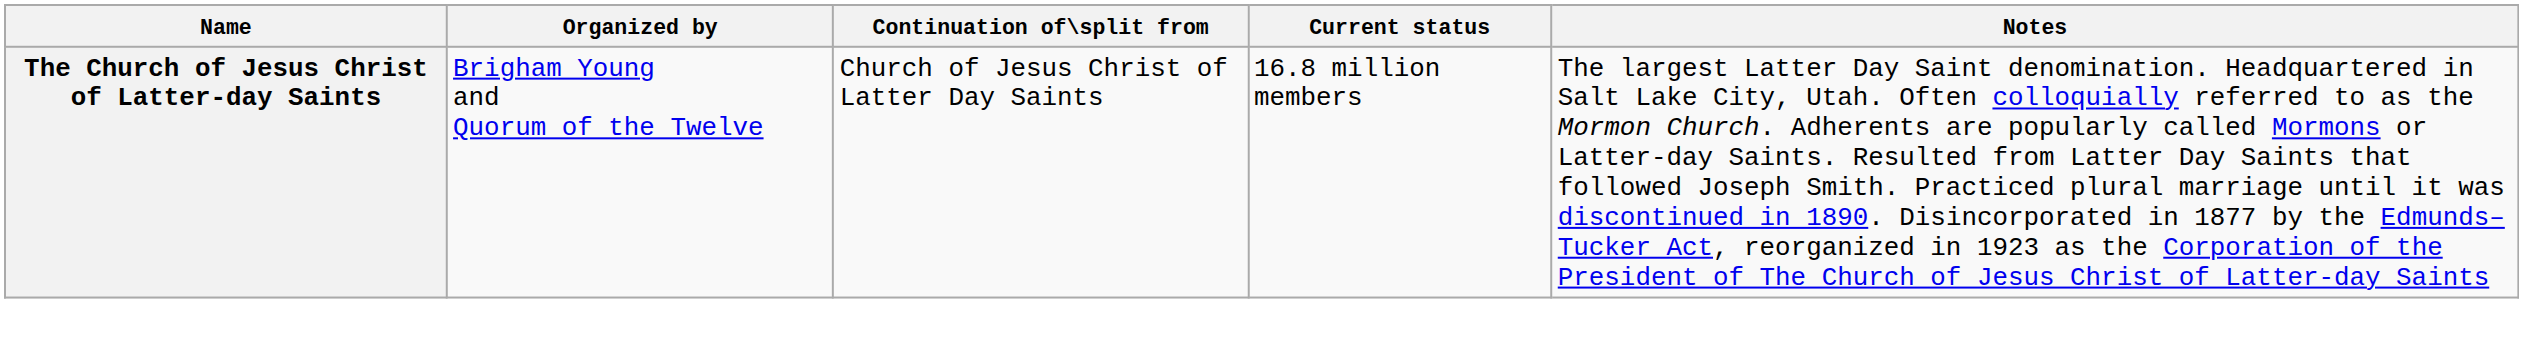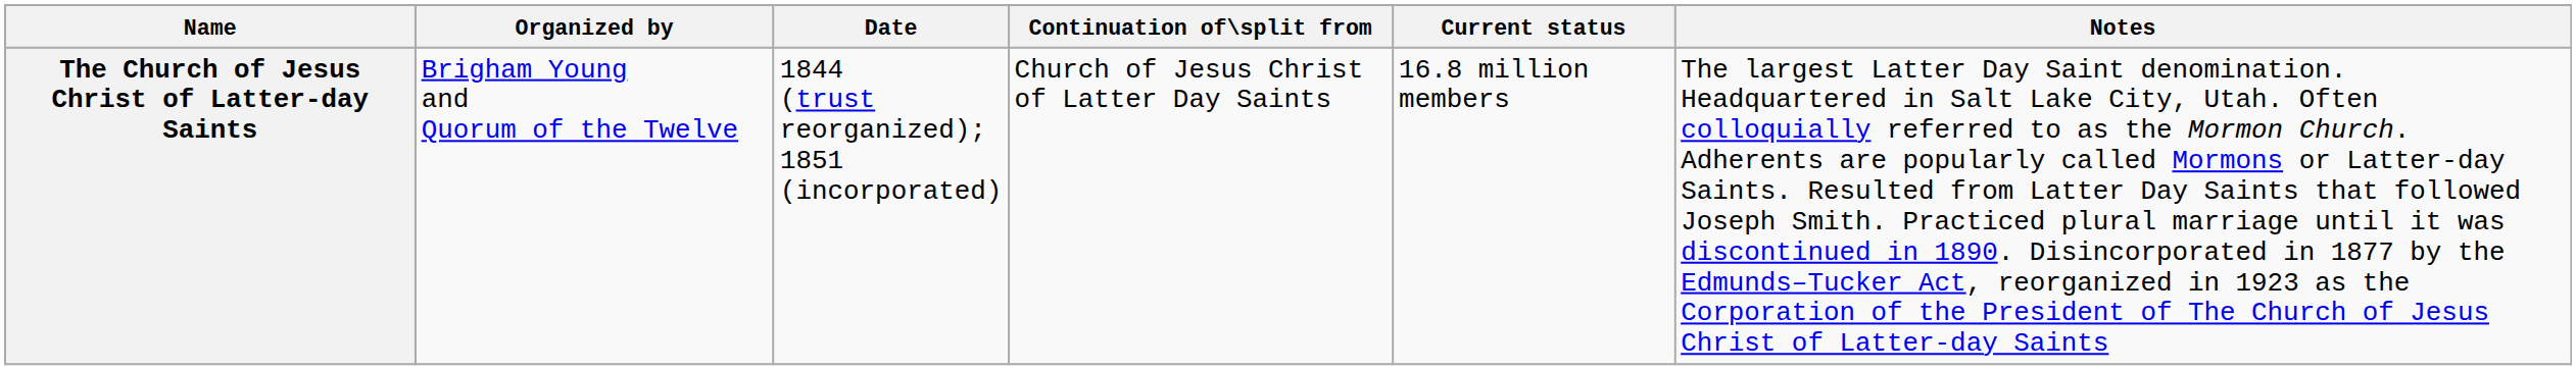 <table class="wikitable" style="width: 100%;">
 <tr>
 <th width="16%"><small>Name</small></th>
 <th width="14%"><small>Organized by</small></th>
+<th width="9%"><small>Date</small></th>
 <th width="15%"><small>Continuation of\split from</small></th>
 <th width="11%"><small>Current status</small></th>
 <th width="35%"><small>Notes</small></th>
 </tr>
 <tr valign="top">
 <th>The Church of Jesus Christ of Latter-day Saints</th>
 <td><a href='#'>Brigham Young</a><br>and<br><a href='#'>Quorum of the Twelve</a></td>
+<td>1844<br>(<a href='#'>trust</a> reorganized);<br>1851<br>(incorporated)</td>
 <td>Church of Jesus Christ of Latter Day Saints</td>
 <td>16.8 million members </td>
 <td>The largest Latter Day Saint denomination. Headquartered in Salt Lake City, Utah. Often <a href='#'>colloquially</a> referred to as the <em>Mormon Church</em>. Adherents are popularly called <a href='#'>Mormons</a> or Latter-day Saints. Resulted from Latter Day Saints that followed Joseph Smith. Practiced plural marriage until it was <a href='#'>discontinued in 1890</a>. Disincorporated in 1877 by the <a href='#'>Edmunds–Tucker Act</a>, reorganized in 1923 as the <a href='#'>Corporation of the President of The Church of Jesus Christ of Latter-day Saints</a></td>
 </tr>
 </table>
